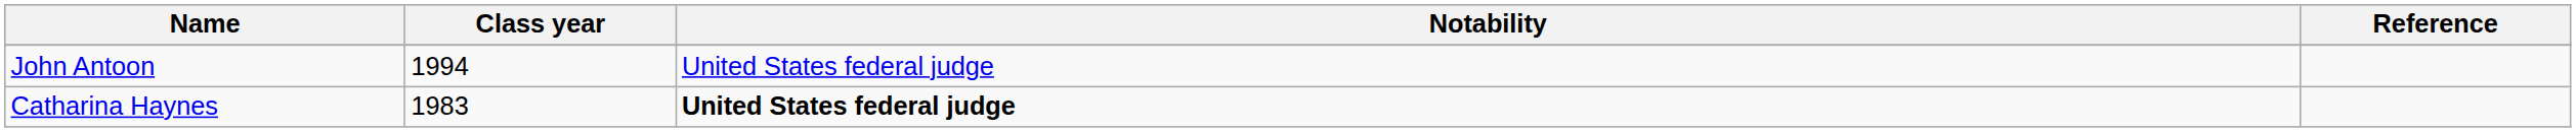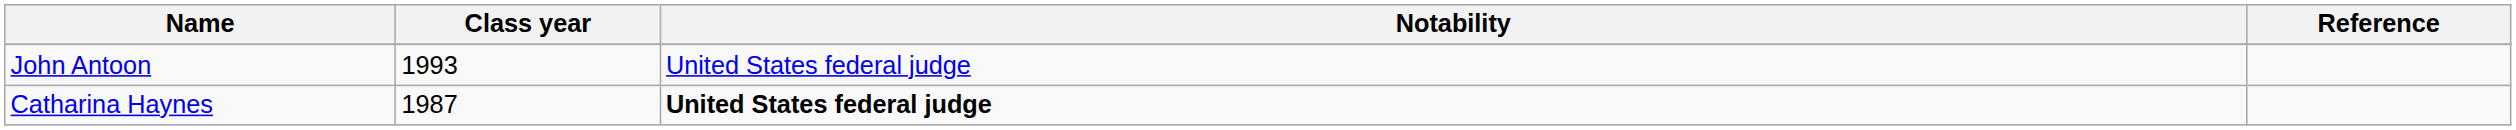 <table class="wikitable sortable" style="width: 80%;">
 <tr valign="top">
 <th style="width: 15em;">Name</th>
 <th style="width: 10em;">Class year</th>
 <th>Notability</th>
 <th class="unsortable"  style="width: 10em;">Reference</th>
 </tr>
 <tr>
 </tr>
 <tr>
 <td><a href='#'>John Antoon</a></td>
-<td>1994</td>
+<td>1993</td>
 <td><a href='#'>United States federal judge</a></td>
 <td></td>
 </tr>
 <tr>
 <td><a href='#'>Catharina Haynes</a></td>
-<td>1983</td>
+<td>1987</td>
 <td><strong>United States federal judge</strong></td>
 <td></td>
 </tr>
 </table>
